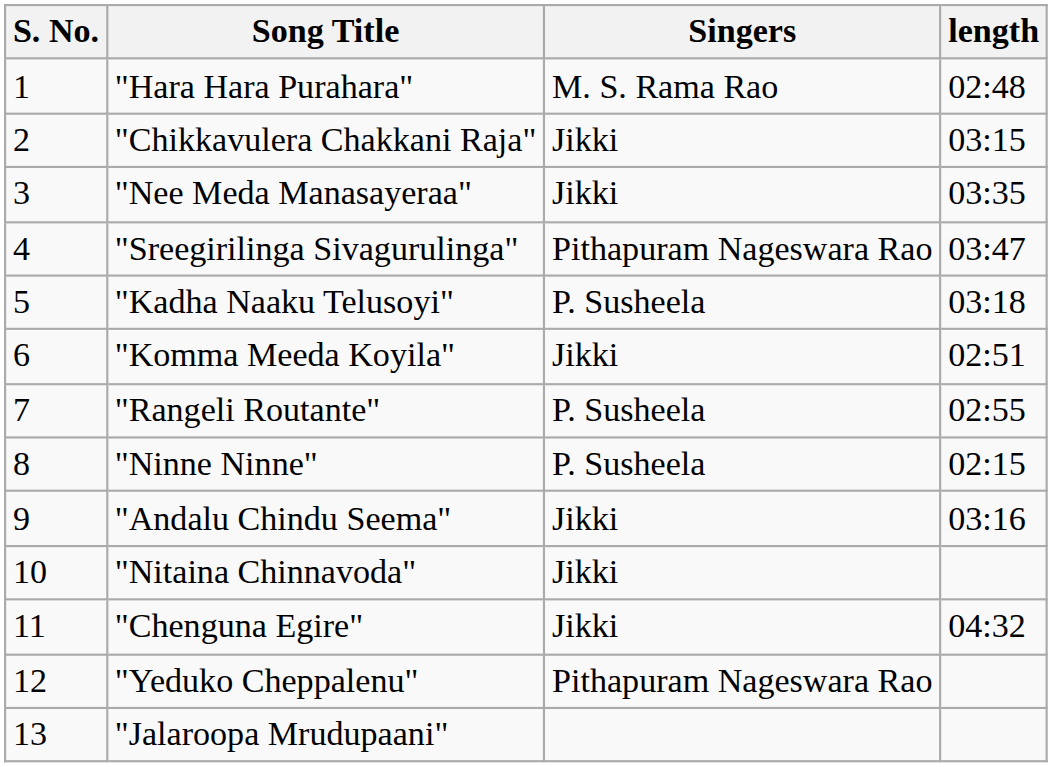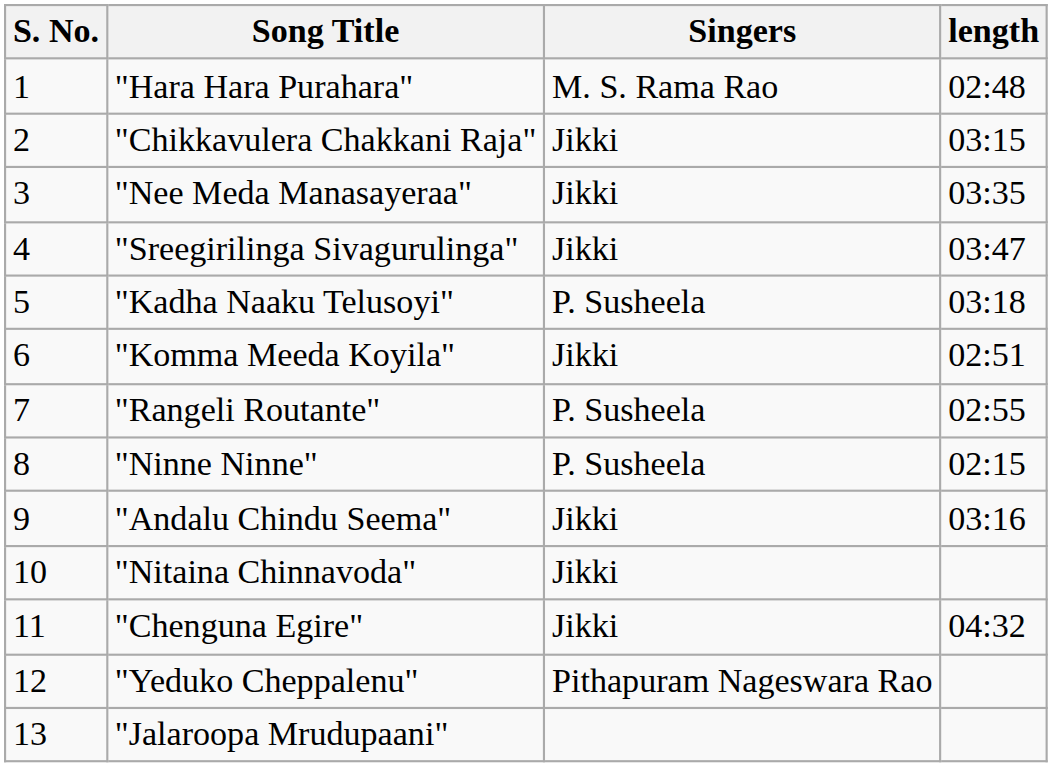 <table class="wikitable">
 <tr>
 <th>S. No.</th>
 <th>Song Title</th>
 <th>Singers</th>
 <th>length</th>
 </tr>
 <tr>
 <td>1</td>
 <td>"Hara Hara Purahara"</td>
 <td>M. S. Rama Rao</td>
 <td>02:48</td>
 </tr>
 <tr>
 <td>2</td>
 <td>"Chikkavulera Chakkani Raja"</td>
 <td>Jikki</td>
 <td>03:15</td>
 </tr>
 <tr>
 <td>3</td>
 <td>"Nee Meda Manasayeraa"</td>
 <td>Jikki</td>
 <td>03:35</td>
 </tr>
 <tr>
 <td>4</td>
 <td>"Sreegirilinga Sivagurulinga"</td>
-<td>Pithapuram Nageswara Rao</td>
+<td>Jikki</td>
 <td>03:47</td>
 </tr>
 <tr>
 <td>5</td>
 <td>"Kadha Naaku Telusoyi"</td>
 <td>P. Susheela</td>
 <td>03:18</td>
 </tr>
 <tr>
 <td>6</td>
 <td>"Komma Meeda Koyila"</td>
 <td>Jikki</td>
 <td>02:51</td>
 </tr>
 <tr>
 <td>7</td>
 <td>"Rangeli Routante"</td>
 <td>P. Susheela</td>
 <td>02:55</td>
 </tr>
 <tr>
 <td>8</td>
 <td>"Ninne Ninne"</td>
 <td>P. Susheela</td>
 <td>02:15</td>
 </tr>
 <tr>
 <td>9</td>
 <td>"Andalu Chindu Seema"</td>
 <td>Jikki</td>
 <td>03:16</td>
 </tr>
 <tr>
 <td>10</td>
 <td>"Nitaina Chinnavoda"</td>
 <td>Jikki</td>
 </tr>
 <tr>
 <td>11</td>
 <td>"Chenguna Egire"</td>
 <td>Jikki</td>
 <td>04:32</td>
 </tr>
 <tr>
 <td>12</td>
 <td>"Yeduko Cheppalenu"</td>
 <td>Pithapuram Nageswara Rao</td>
 <td></td>
 </tr>
 <tr>
 <td>13</td>
 <td>"Jalaroopa Mrudupaani"</td>
 <td></td>
 <td></td>
 </tr>
 </table>
